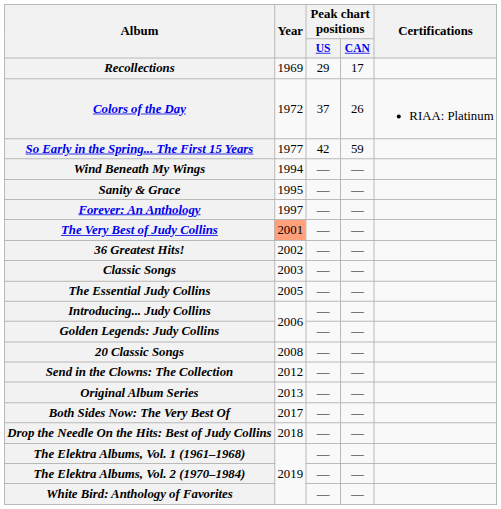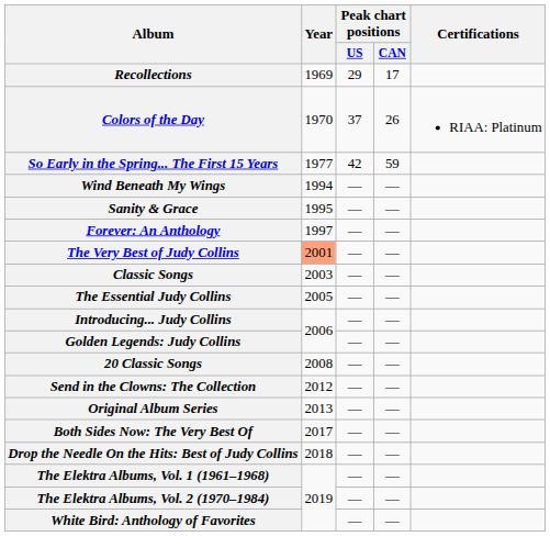 <table class="wikitable plainrowheaders" style="text-align:center;">
 <tr>
 <th rowspan="2">Album</th>
 <th rowspan="2">Year</th>
 <th colspan="2">Peak chart positions</th>
 <th rowspan="2">Certifications</th>
 </tr>
 <tr>
 <th scope="col" style="width:2.5em;font-size:90%;"><a href='#'>US</a><br></th>
 <th scope="col" style="width:2.5em;font-size:90%;"><a href='#'>CAN</a><br></th>
 </tr>
 <tr>
 <th scope="row"><em>Recollections</em></th>
 <td>1969</td>
 <td>29</td>
 <td>17</td>
 <td></td>
 </tr>
 <tr>
 <th scope="row"><em><a href='#'>Colors of the Day</a></em></th>
-<td>1972</td>
+<td>1970</td>
 <td>37</td>
 <td>26</td>
 <td><br><ul><li>RIAA: Platinum</li></ul></td>
 </tr>
 <tr>
 <th scope="row"><em><a href='#'>So Early in the Spring... The First 15 Years</a></em></th>
 <td>1977</td>
 <td>42</td>
 <td>59</td>
 <td></td>
 </tr>
 <tr>
 <th scope="row"><em>Wind Beneath My Wings</em></th>
 <td>1994</td>
 <td>—</td>
 <td>—</td>
 <td></td>
 </tr>
 <tr>
 <th scope="row"><em>Sanity & Grace</em></th>
 <td>1995</td>
 <td>—</td>
 <td>—</td>
 <td></td>
 </tr>
 <tr>
 <th scope="row"><em><a href='#'>Forever: An Anthology</a></em></th>
 <td>1997</td>
 <td>—</td>
 <td>—</td>
 <td></td>
 </tr>
 <tr>
 <th scope="row"><em><a href='#'>The Very Best of Judy Collins</a></em></th>
 <td style="background: lightsalmon;">2001</td>
-<td>—</td>
-<td>—</td>
-<td></td>
-</tr>
-<tr>
-<th scope="row"><em>36 Greatest Hits!</em></th>
-<td>2002</td>
 <td>—</td>
 <td>—</td>
 <td></td>
 </tr>
 <tr>
 <th scope="row"><em>Classic Songs</em></th>
 <td>2003</td>
 <td>—</td>
 <td>—</td>
 <td></td>
 </tr>
 <tr>
 <th scope="row"><em>The Essential Judy Collins</em></th>
 <td>2005</td>
 <td>—</td>
 <td>—</td>
 <td></td>
 </tr>
 <tr>
 <th scope="row"><em>Introducing... Judy Collins</em></th>
 <td rowspan="2">2006</td>
 <td>—</td>
 <td>—</td>
 <td></td>
 </tr>
 <tr>
 <th scope="row"><em>Golden Legends: Judy Collins</em></th>
 <td>—</td>
 <td>—</td>
 <td></td>
 </tr>
 <tr>
 <th scope="row"><em>20 Classic Songs</em></th>
 <td>2008</td>
 <td>—</td>
 <td>—</td>
 <td></td>
 </tr>
 <tr>
 <th scope="row"><em>Send in the Clowns: The Collection</em></th>
 <td>2012</td>
 <td>—</td>
 <td>—</td>
 <td></td>
 </tr>
 <tr>
 <th scope="row"><em>Original Album Series</em></th>
 <td>2013</td>
 <td>—</td>
 <td>—</td>
 <td></td>
 </tr>
 <tr>
 <th scope="row"><em>Both Sides Now: The Very Best Of</em></th>
 <td>2017</td>
 <td>—</td>
 <td>—</td>
 <td></td>
 </tr>
 <tr>
 <th scope="row"><em>Drop the Needle On the Hits: Best of Judy Collins</em></th>
 <td>2018</td>
 <td>—</td>
 <td>—</td>
 <td></td>
 </tr>
 <tr>
 <th scope="row"><em>The Elektra Albums, Vol. 1 (1961–1968)</em></th>
 <td rowspan="3">2019</td>
 <td>—</td>
 <td>—</td>
 <td></td>
 </tr>
 <tr>
 <th scope="row"><em>The Elektra Albums, Vol. 2 (1970–1984)</em></th>
 <td>—</td>
 <td>—</td>
 <td></td>
 </tr>
 <tr>
 <th scope="row"><em>White Bird: Anthology of Favorites</em></th>
 <td>—</td>
 <td>—</td>
 <td></td>
 </tr>
 </table>
